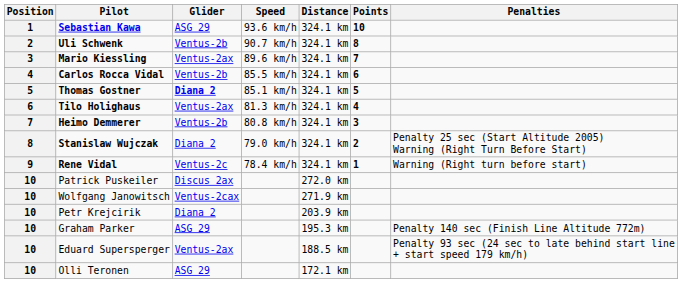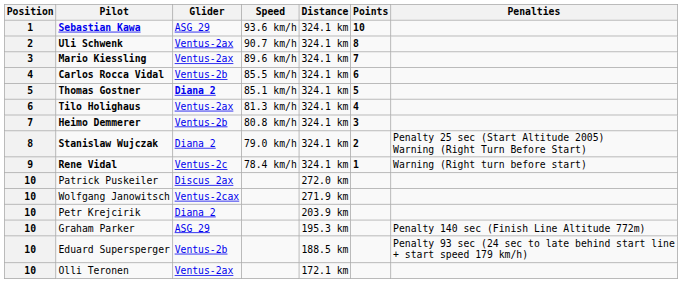 <table class="wikitable" style="font-size: 95%;">
 <tr>
 <th>Position</th>
 <th>Pilot</th>
 <th>Glider</th>
 <th>Speed</th>
 <th>Distance</th>
 <th>Points</th>
 <th>Penalties</th>
 </tr>
 <tr>
 <th>1</th>
 <td> <strong><a href='#'>Sebastian Kawa</a></strong></td>
 <td><a href='#'>ASG 29</a></td>
 <td>93.6 km/h</td>
 <td>324.1 km</td>
 <td><strong>10</strong></td>
 <td></td>
 </tr>
 <tr>
 <th>2</th>
 <td> <strong>Uli Schwenk</strong></td>
-<td><a href='#'>Ventus-2b</a></td>
+<td><a href='#'>Ventus-2ax</a></td>
 <td>90.7 km/h</td>
 <td>324.1 km</td>
 <td><strong>8</strong></td>
 <td></td>
 </tr>
 <tr>
 <th>3</th>
 <td> <strong>Mario Kiessling</strong></td>
 <td><a href='#'>Ventus-2ax</a></td>
 <td>89.6 km/h</td>
 <td>324.1 km</td>
 <td><strong>7</strong></td>
 <td></td>
 </tr>
 <tr>
 <th>4</th>
 <td> <strong>Carlos Rocca Vidal</strong></td>
 <td><a href='#'>Ventus-2b</a></td>
 <td>85.5 km/h</td>
 <td>324.1 km</td>
 <td><strong>6</strong></td>
 <td></td>
 </tr>
 <tr>
 <th>5</th>
 <td> <strong>Thomas Gostner</strong></td>
 <td><strong><a href='#'>Diana 2</a></strong></td>
 <td>85.1 km/h</td>
 <td>324.1 km</td>
 <td><strong>5</strong></td>
 <td></td>
 </tr>
 <tr>
 <th>6</th>
 <td> <strong>Tilo Holighaus</strong></td>
 <td><a href='#'>Ventus-2ax</a></td>
 <td>81.3 km/h</td>
 <td>324.1 km</td>
 <td><strong>4</strong></td>
 <td></td>
 </tr>
 <tr>
 <th>7</th>
 <td> <strong>Heimo Demmerer</strong></td>
 <td><a href='#'>Ventus-2b</a></td>
 <td>80.8 km/h</td>
 <td>324.1 km</td>
 <td><strong>3</strong></td>
 <td></td>
 </tr>
 <tr>
 <th>8</th>
 <td> <strong>Stanislaw Wujczak</strong></td>
 <td><a href='#'>Diana 2</a></td>
 <td>79.0 km/h</td>
 <td>324.1 km</td>
 <td><strong>2</strong></td>
 <td>Penalty 25 sec (Start Altitude 2005)<br>Warning (Right Turn Before Start)</td>
 </tr>
 <tr>
 <th>9</th>
 <td> <strong>Rene Vidal</strong></td>
 <td><a href='#'>Ventus-2c</a></td>
 <td>78.4 km/h</td>
 <td>324.1 km</td>
 <td><strong>1</strong></td>
 <td>Warning (Right turn before start)</td>
 </tr>
 <tr>
 <th>10</th>
 <td> Patrick Puskeiler</td>
 <td><a href='#'>Discus 2ax</a></td>
 <td></td>
 <td>272.0 km</td>
 <td></td>
 <td></td>
 </tr>
 <tr>
 <th>10</th>
 <td> Wolfgang Janowitsch</td>
 <td><a href='#'>Ventus-2cax</a></td>
 <td></td>
 <td>271.9 km</td>
 <td></td>
 <td></td>
 </tr>
 <tr>
 <th>10</th>
 <td> Petr Krejcirik</td>
 <td><a href='#'>Diana 2</a></td>
 <td></td>
 <td>203.9 km</td>
 <td></td>
 <td></td>
 </tr>
 <tr>
 <th>10</th>
 <td> Graham Parker</td>
 <td><a href='#'>ASG 29</a></td>
 <td></td>
 <td>195.3 km</td>
 <td></td>
 <td>Penalty 140 sec (Finish Line Altitude 772m)</td>
 </tr>
 <tr>
 <th>10</th>
 <td> Eduard Supersperger</td>
-<td><a href='#'>Ventus-2ax</a></td>
+<td><a href='#'>Ventus-2b</a></td>
 <td></td>
 <td>188.5 km</td>
 <td></td>
 <td>Penalty 93 sec (24 sec to late behind start line<br>+ start speed 179 km/h)</td>
 </tr>
 <tr>
 <th>10</th>
 <td> Olli Teronen</td>
-<td><a href='#'>ASG 29</a></td>
+<td><a href='#'>Ventus-2ax</a></td>
 <td></td>
 <td>172.1 km</td>
 <td></td>
 <td></td>
 </tr>
 </table>
